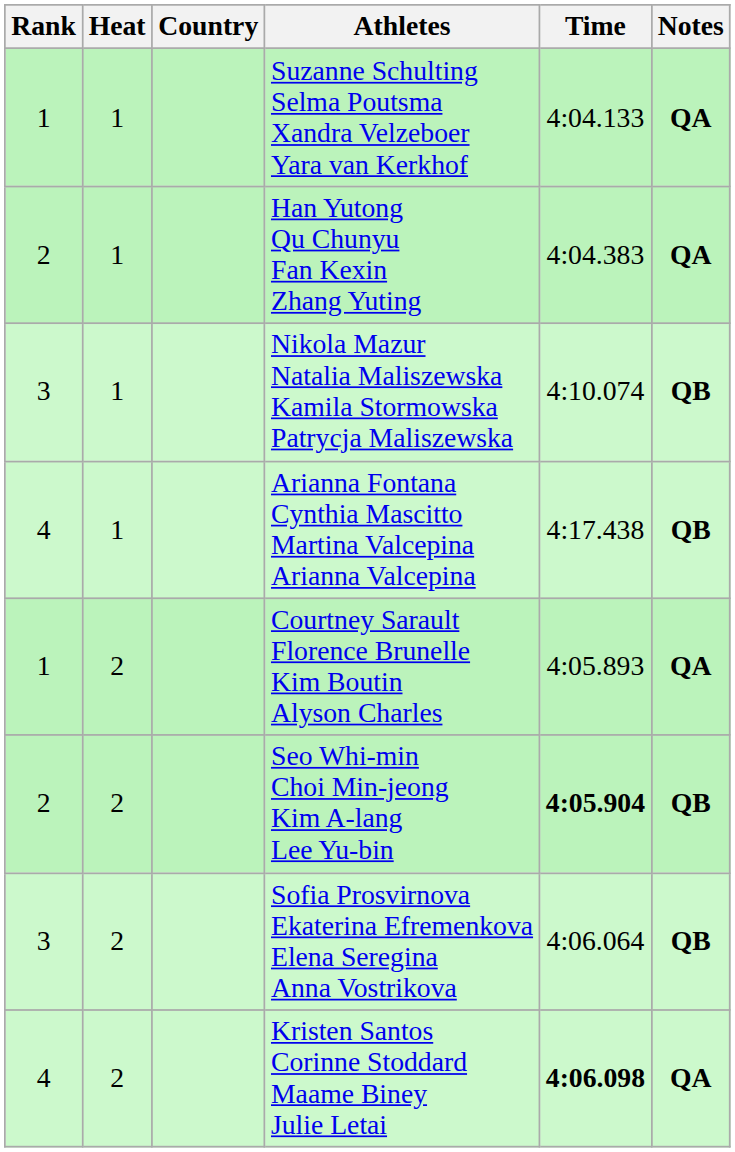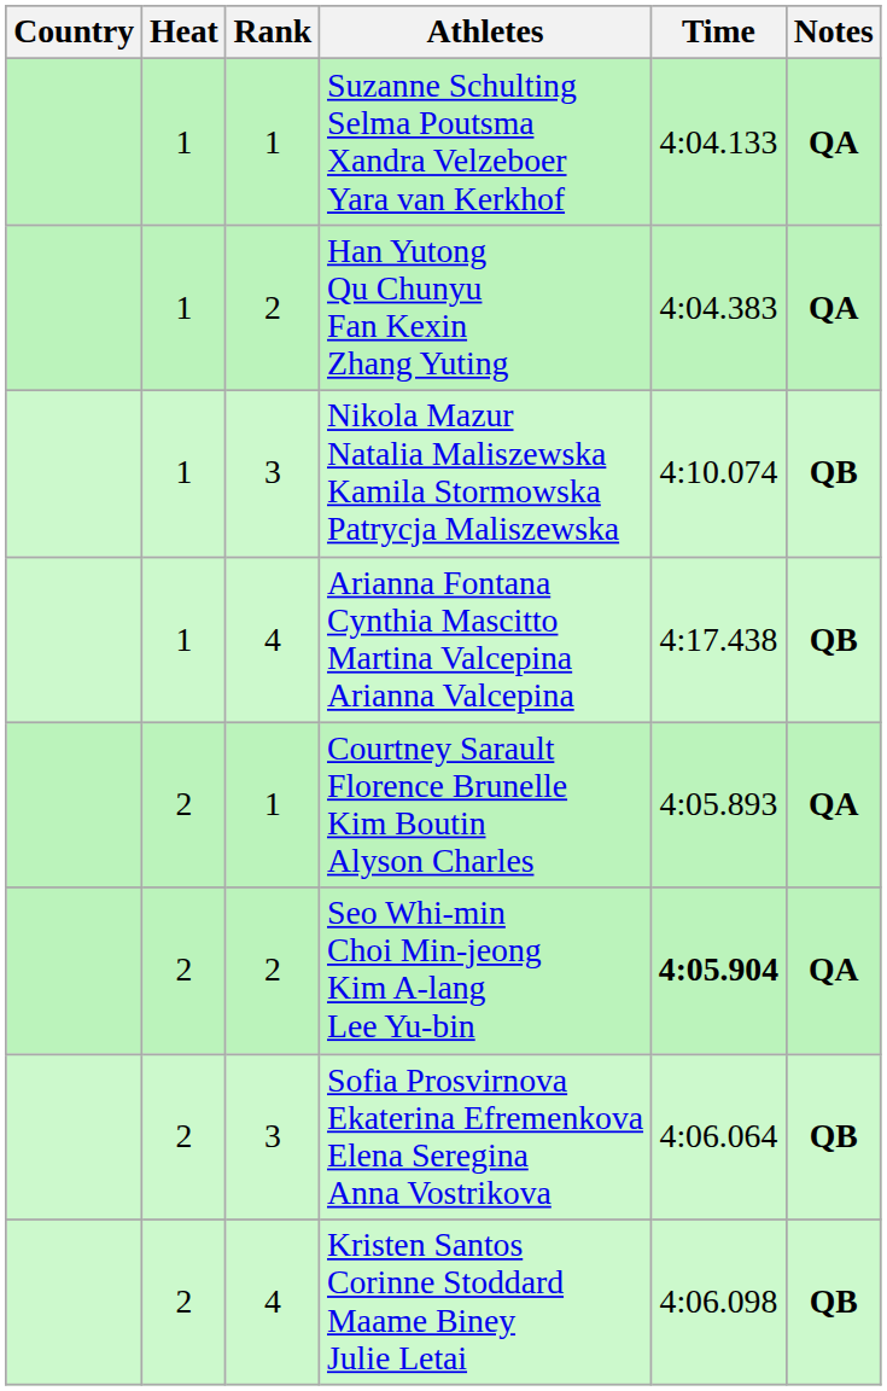 <table class="wikitable sortable" style="text-align:center">
 <tr>
+<th>Country</th>
+<th>Heat</th>
 <th>Rank</th>
-<th>Heat</th>
-<th>Country</th>
 <th>Athletes</th>
 <th>Time</th>
 <th>Notes</th>
 </tr>
 <tr bgcolor=#bbf3bb>
+<td align=left></td>
 <td>1</td>
 <td>1</td>
-<td align=left></td>
 <td align=left><a href='#'>Suzanne Schulting</a><br><a href='#'>Selma Poutsma</a><br><a href='#'>Xandra Velzeboer</a><br><a href='#'>Yara van Kerkhof</a></td>
 <td>4:04.133</td>
 <td><strong>QA</strong></td>
 </tr>
 <tr bgcolor=#bbf3bb>
+<td align=left></td>
+<td>1</td>
 <td>2</td>
-<td>1</td>
-<td align=left></td>
 <td align=left><a href='#'>Han Yutong</a><br><a href='#'>Qu Chunyu</a><br><a href='#'>Fan Kexin</a><br><a href='#'>Zhang Yuting</a></td>
 <td>4:04.383</td>
 <td><strong>QA</strong></td>
 </tr>
 <tr bgcolor=ccf9cc>
+<td align=left></td>
+<td>1</td>
 <td>3</td>
-<td>1</td>
-<td align=left></td>
 <td align=left><a href='#'>Nikola Mazur</a><br><a href='#'>Natalia Maliszewska</a><br><a href='#'>Kamila Stormowska</a><br><a href='#'>Patrycja Maliszewska</a></td>
 <td>4:10.074</td>
 <td><strong>QB</strong></td>
 </tr>
 <tr bgcolor=ccf9cc>
+<td align=left></td>
+<td>1</td>
 <td>4</td>
-<td>1</td>
-<td align=left></td>
 <td align=left><a href='#'>Arianna Fontana</a><br><a href='#'>Cynthia Mascitto</a><br><a href='#'>Martina Valcepina</a><br><a href='#'>Arianna Valcepina</a></td>
 <td>4:17.438</td>
 <td><strong>QB</strong></td>
 </tr>
 <tr bgcolor=#bbf3bb>
+<td align=left></td>
+<td>2</td>
 <td>1</td>
-<td>2</td>
-<td align=left></td>
 <td align=left><a href='#'>Courtney Sarault</a><br><a href='#'>Florence Brunelle</a><br><a href='#'>Kim Boutin</a><br><a href='#'>Alyson Charles</a></td>
 <td>4:05.893</td>
 <td><strong>QA</strong></td>
 </tr>
 <tr bgcolor=#bbf3bb>
+<td align=left></td>
 <td>2</td>
 <td>2</td>
-<td align=left></td>
 <td align=left><a href='#'>Seo Whi-min</a><br><a href='#'>Choi Min-jeong</a><br><a href='#'>Kim A-lang</a><br><a href='#'>Lee Yu-bin</a></td>
 <td><strong>4:05.904</strong></td>
-<td><strong>QB</strong></td>
+<td><strong>QA</strong></td>
 </tr>
 <tr bgcolor=ccf9cc>
+<td align=left></td>
+<td>2</td>
 <td>3</td>
-<td>2</td>
-<td align=left></td>
 <td align=left><a href='#'>Sofia Prosvirnova</a><br><a href='#'>Ekaterina Efremenkova</a><br><a href='#'>Elena Seregina</a><br><a href='#'>Anna Vostrikova</a></td>
 <td>4:06.064</td>
 <td><strong>QB</strong></td>
 </tr>
 <tr bgcolor=ccf9cc>
+<td align=left></td>
+<td>2</td>
 <td>4</td>
-<td>2</td>
-<td align=left></td>
 <td align=left><a href='#'>Kristen Santos</a><br><a href='#'>Corinne Stoddard</a><br><a href='#'>Maame Biney</a><br><a href='#'>Julie Letai</a></td>
-<td><strong>4:06.098</strong></td>
-<td><strong>QA</strong></td>
+<td>4:06.098</td>
+<td><strong>QB</strong></td>
 </tr>
 </table>
